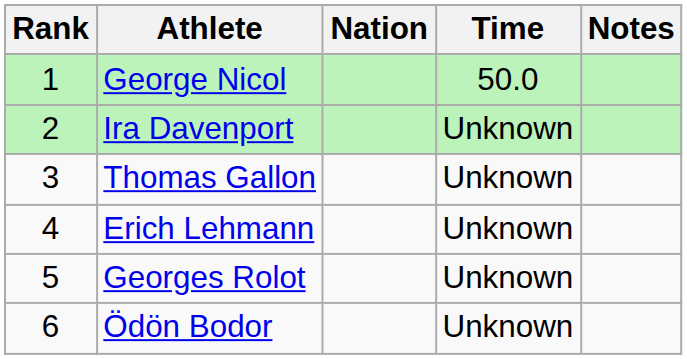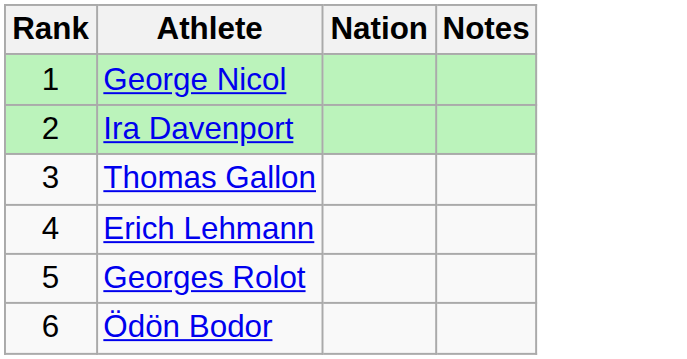 <table class="wikitable sortable" style="text-align:center">
 <tr>
 <th>Rank</th>
 <th>Athlete</th>
 <th>Nation</th>
-<th>Time</th>
 <th>Notes</th>
 </tr>
 <tr bgcolor=bbf3bb>
 <td>1</td>
 <td align=left><a href='#'>George Nicol</a></td>
 <td align=left></td>
-<td>50.0</td>
 <td></td>
 </tr>
 <tr bgcolor=bbf3bb>
 <td>2</td>
 <td align=left><a href='#'>Ira Davenport</a></td>
 <td align=left></td>
-<td>Unknown</td>
 <td></td>
 </tr>
 <tr>
 <td>3</td>
 <td align=left><a href='#'>Thomas Gallon</a></td>
 <td align=left></td>
-<td>Unknown</td>
 <td></td>
 </tr>
 <tr>
 <td>4</td>
 <td align=left><a href='#'>Erich Lehmann</a></td>
 <td align=left></td>
-<td>Unknown</td>
 <td></td>
 </tr>
 <tr>
 <td>5</td>
 <td align=left><a href='#'>Georges Rolot</a></td>
 <td align=left></td>
-<td>Unknown</td>
 <td></td>
 </tr>
 <tr>
 <td>6</td>
 <td align=left><a href='#'>Ödön Bodor</a></td>
 <td align=left></td>
-<td>Unknown</td>
 <td></td>
 </tr>
 </table>
